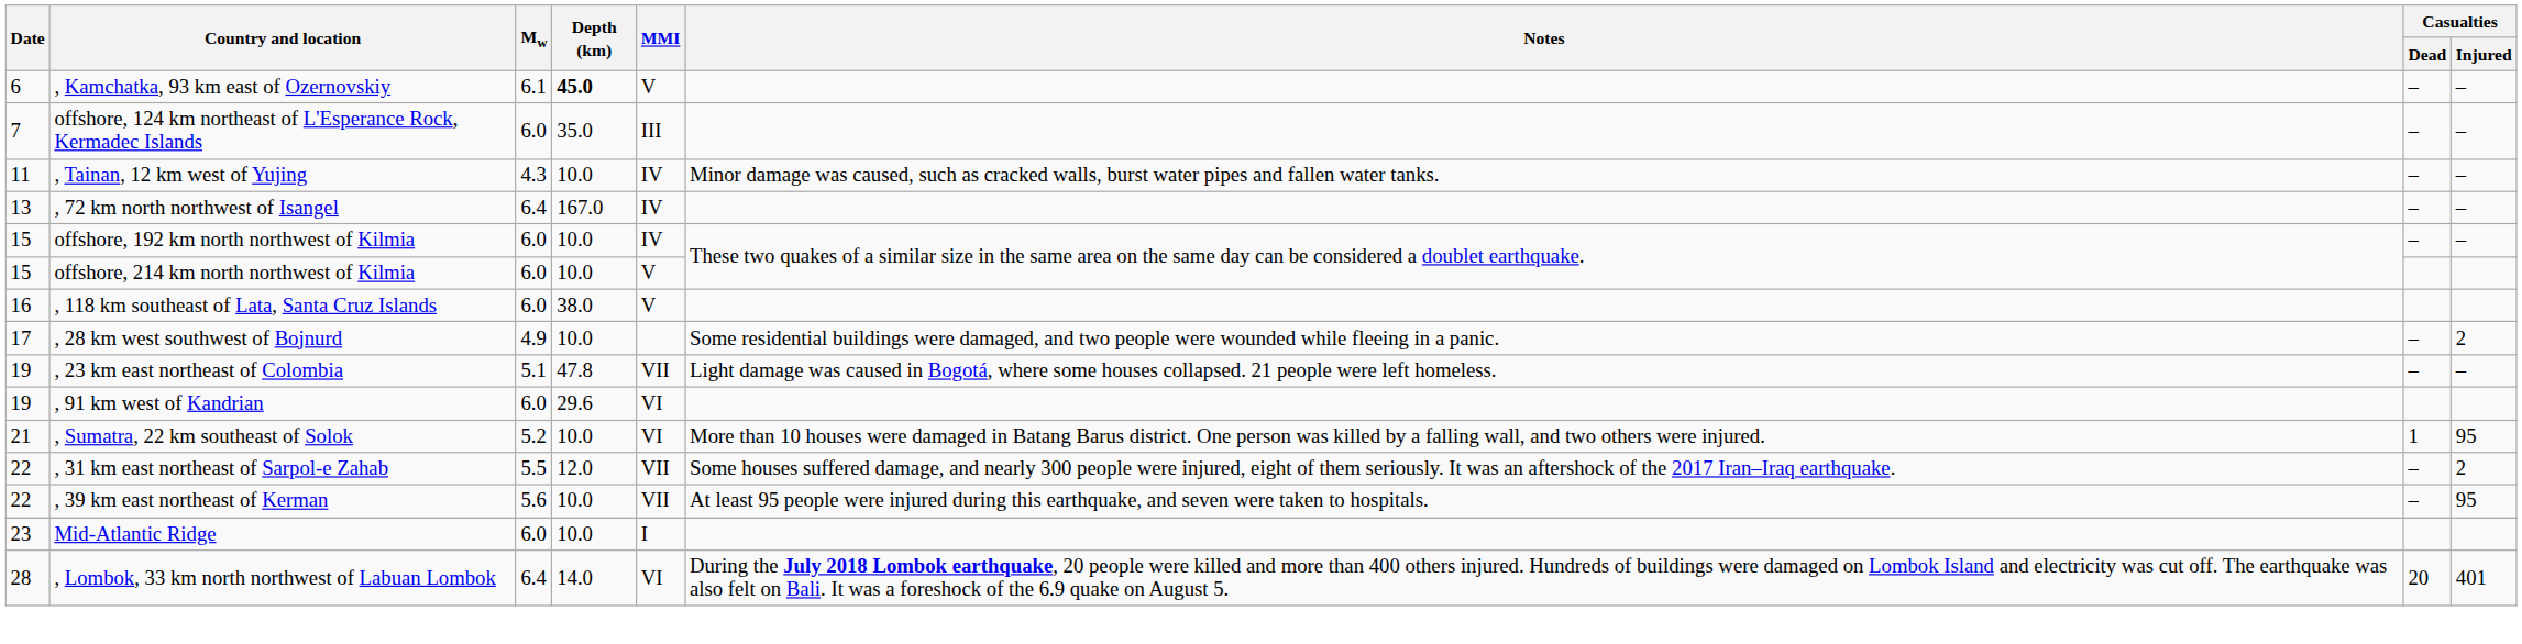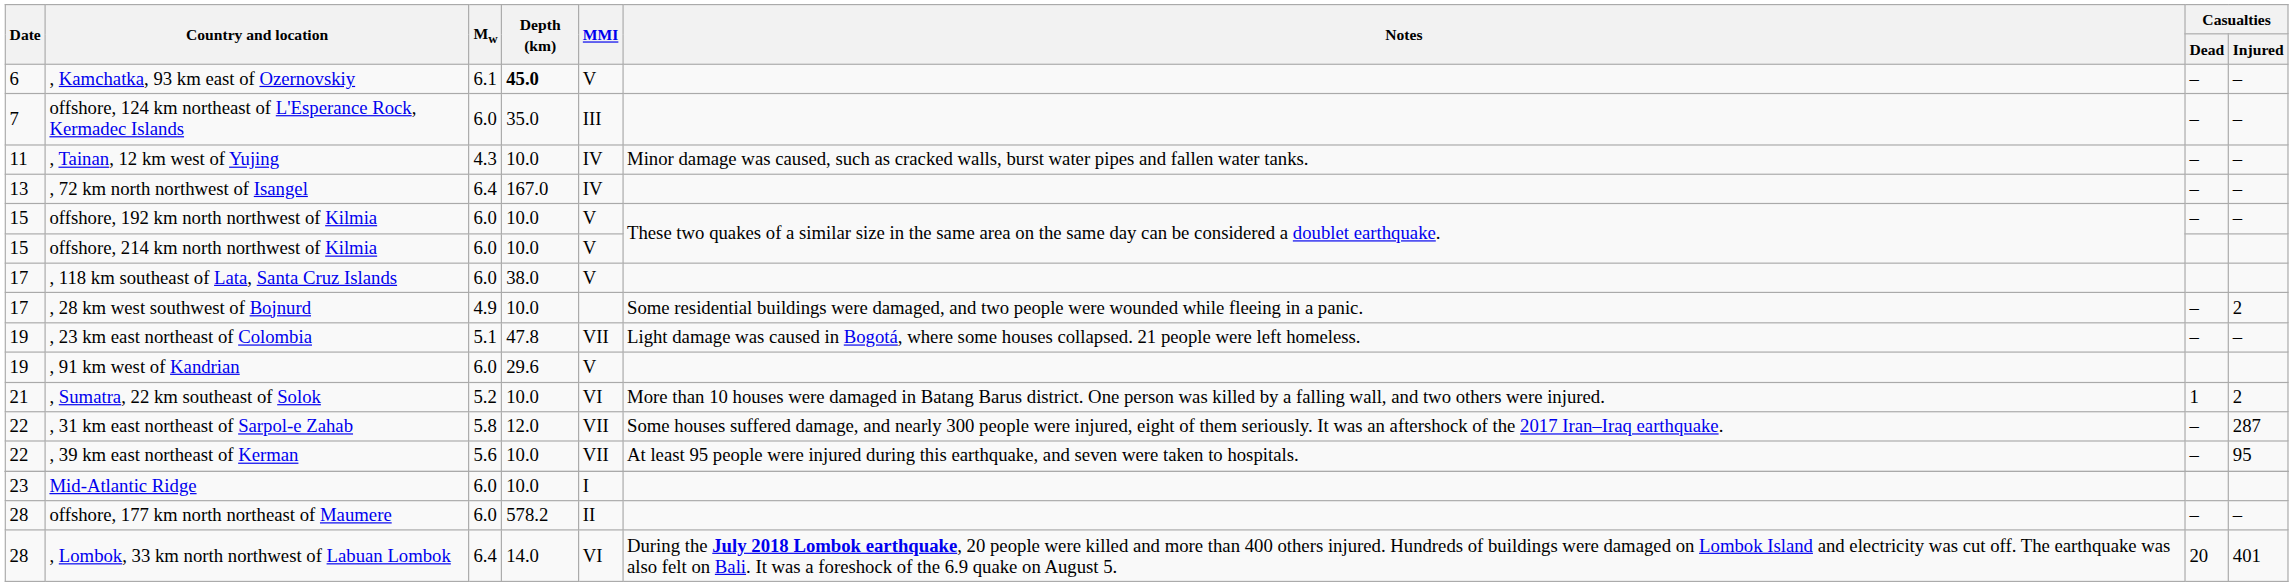 <table class="wikitable sortable sort-under" style="border:1px black; margin-left:1em;">
 <tr>
 <th rowspan="2"><small>Date</small></th>
 <th rowspan="2" style="width: 355px"><small>Country and location</small></th>
 <th rowspan="2"><small>M<sub>w</sub></small></th>
 <th rowspan="2"><small>Depth (km)</small></th>
 <th rowspan="2"><small><a href='#'>MMI</a></small></th>
 <th rowspan="2" class="unsortable"><small>Notes</small></th>
 <th colspan="2"><small>Casualties</small></th>
 </tr>
 <tr>
 <th><small>Dead</small></th>
 <th><small>Injured</small></th>
 </tr>
 <tr>
 <td>6</td>
 <td>, <a href='#'>Kamchatka</a>, 93 km east of <a href='#'>Ozernovskiy</a></td>
 <td>6.1</td>
 <td><strong>45.0</strong></td>
 <td>V</td>
 <td></td>
 <td>–</td>
 <td>–</td>
 </tr>
 <tr>
 <td>7</td>
 <td> offshore, 124 km northeast of <a href='#'>L'Esperance Rock</a>, <a href='#'>Kermadec Islands</a></td>
 <td>6.0</td>
 <td>35.0</td>
 <td>III</td>
 <td></td>
 <td>–</td>
 <td>–</td>
 </tr>
 <tr>
 <td>11</td>
 <td>, <a href='#'>Tainan</a>, 12 km west of <a href='#'>Yujing</a></td>
 <td>4.3</td>
 <td>10.0</td>
 <td>IV</td>
 <td>Minor damage was caused, such as cracked walls, burst water pipes and fallen water tanks.</td>
 <td>–</td>
 <td>–</td>
 </tr>
 <tr>
 <td>13</td>
 <td>, 72 km north northwest of <a href='#'>Isangel</a></td>
 <td>6.4</td>
 <td>167.0</td>
 <td>IV</td>
 <td></td>
 <td>–</td>
 <td>–</td>
 </tr>
 <tr>
 <td>15</td>
 <td> offshore, 192 km north northwest of <a href='#'>Kilmia</a></td>
 <td>6.0</td>
 <td>10.0</td>
-<td>IV</td>
+<td>V</td>
 <td rowspan="2">These two quakes of a similar size in the same area on the same day can be considered a <a href='#'>doublet earthquake</a>.</td>
 <td>–</td>
 <td>–</td>
 </tr>
 <tr>
 <td>15</td>
 <td> offshore, 214 km north northwest of <a href='#'>Kilmia</a></td>
 <td>6.0</td>
 <td>10.0</td>
 <td>V</td>
 <td></td>
 <td></td>
 </tr>
 <tr>
-<td>16</td>
+<td>17</td>
 <td>, 118 km southeast of <a href='#'>Lata</a>, <a href='#'>Santa Cruz Islands</a></td>
 <td>6.0</td>
 <td>38.0</td>
 <td>V</td>
 <td></td>
 <td></td>
 <td></td>
 </tr>
 <tr>
 <td>17</td>
 <td>, 28 km west southwest of <a href='#'>Bojnurd</a></td>
 <td>4.9</td>
 <td>10.0</td>
 <td></td>
 <td>Some residential buildings were damaged, and two people were wounded while fleeing in a panic.</td>
 <td>–</td>
 <td>2</td>
 </tr>
 <tr>
 <td>19</td>
 <td>, 23 km east northeast of <a href='#'>Colombia</a></td>
 <td>5.1</td>
 <td>47.8</td>
 <td>VII</td>
 <td>Light damage was caused in <a href='#'>Bogotá</a>, where some houses collapsed. 21 people were left homeless.</td>
 <td>–</td>
 <td>–</td>
 </tr>
 <tr>
 <td>19</td>
 <td>, 91 km west of <a href='#'>Kandrian</a></td>
 <td>6.0</td>
 <td>29.6</td>
-<td>VI</td>
+<td>V</td>
 <td></td>
 <td></td>
 <td></td>
 </tr>
 <tr>
 <td>21</td>
 <td>, <a href='#'>Sumatra</a>, 22 km southeast of <a href='#'>Solok</a></td>
 <td>5.2</td>
 <td>10.0</td>
 <td>VI</td>
 <td>More than 10 houses were damaged in Batang Barus district. One person was killed by a falling wall, and two others were injured.</td>
 <td>1</td>
-<td>95</td>
+<td>2</td>
 </tr>
 <tr>
 <td>22</td>
 <td>, 31 km east northeast of <a href='#'>Sarpol-e Zahab</a></td>
-<td>5.5</td>
+<td>5.8</td>
 <td>12.0</td>
 <td>VII</td>
 <td>Some houses suffered damage, and nearly 300 people were injured, eight of them seriously. It was an aftershock of the <a href='#'>2017 Iran–Iraq earthquake</a>.</td>
 <td>–</td>
-<td>2</td>
+<td>287</td>
 </tr>
 <tr>
 <td>22</td>
 <td>, 39 km east northeast of <a href='#'>Kerman</a></td>
 <td>5.6</td>
 <td>10.0</td>
 <td>VII</td>
 <td>At least 95 people were injured during this earthquake, and seven were taken to hospitals.</td>
 <td>–</td>
 <td>95</td>
 </tr>
 <tr>
 </tr>
 <tr>
 <td>23</td>
 <td><a href='#'>Mid-Atlantic Ridge</a></td>
 <td>6.0</td>
 <td>10.0</td>
 <td>I</td>
 <td></td>
 <td></td>
 <td></td>
 </tr>
 <tr>
 <td>28</td>
+<td> offshore, 177 km north northeast of <a href='#'>Maumere</a></td>
+<td>6.0</td>
+<td>578.2</td>
+<td>II</td>
+<td></td>
+<td>–</td>
+<td>–</td>
+</tr>
+<tr>
+<td>28</td>
 <td>, <a href='#'>Lombok</a>, 33 km north northwest of <a href='#'>Labuan Lombok</a></td>
 <td>6.4</td>
 <td>14.0</td>
 <td>VI</td>
 <td>During the <strong><a href='#'>July 2018 Lombok earthquake</a></strong>, 20 people were killed and more than 400 others injured. Hundreds of buildings were damaged on <a href='#'>Lombok Island</a> and electricity was cut off. The earthquake was also felt on <a href='#'>Bali</a>. It was a foreshock of the 6.9 quake on August 5.</td>
 <td>20</td>
 <td>401</td>
 </tr>
 <tr>
 </tr>
 </table>
